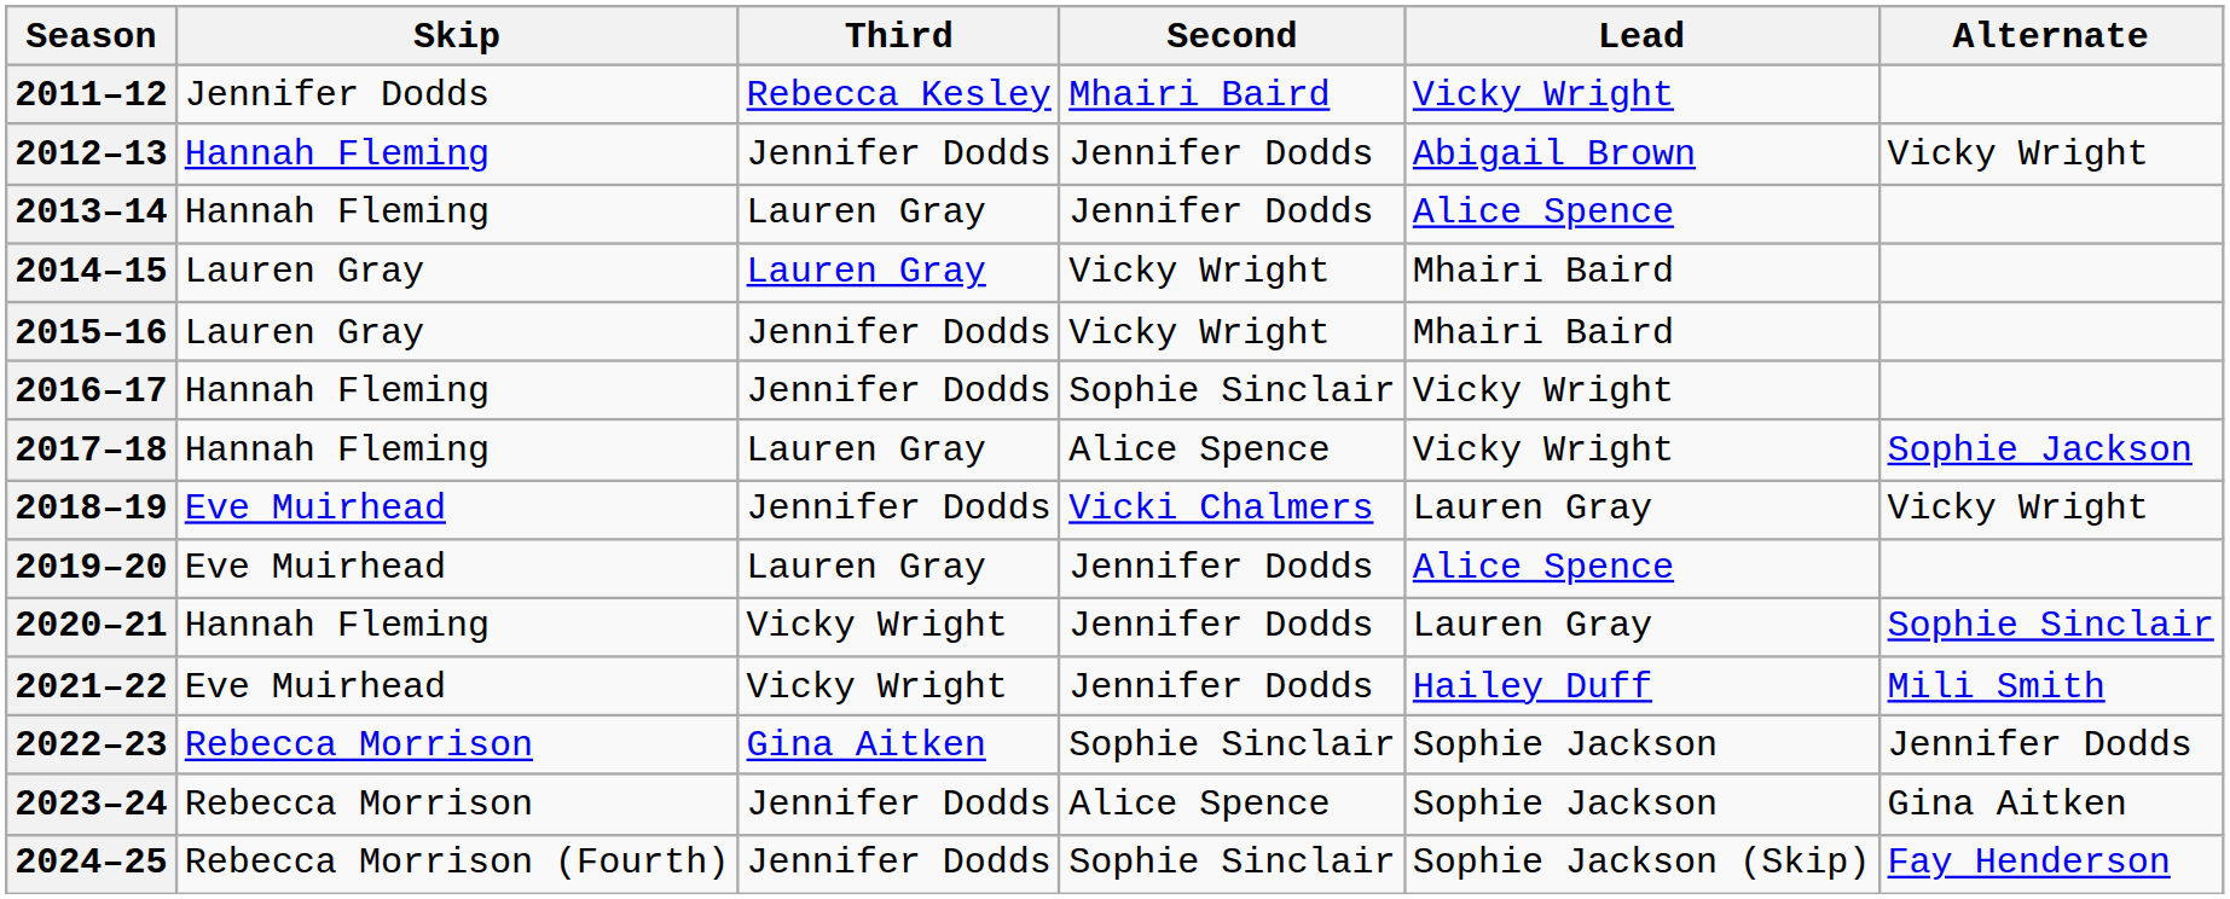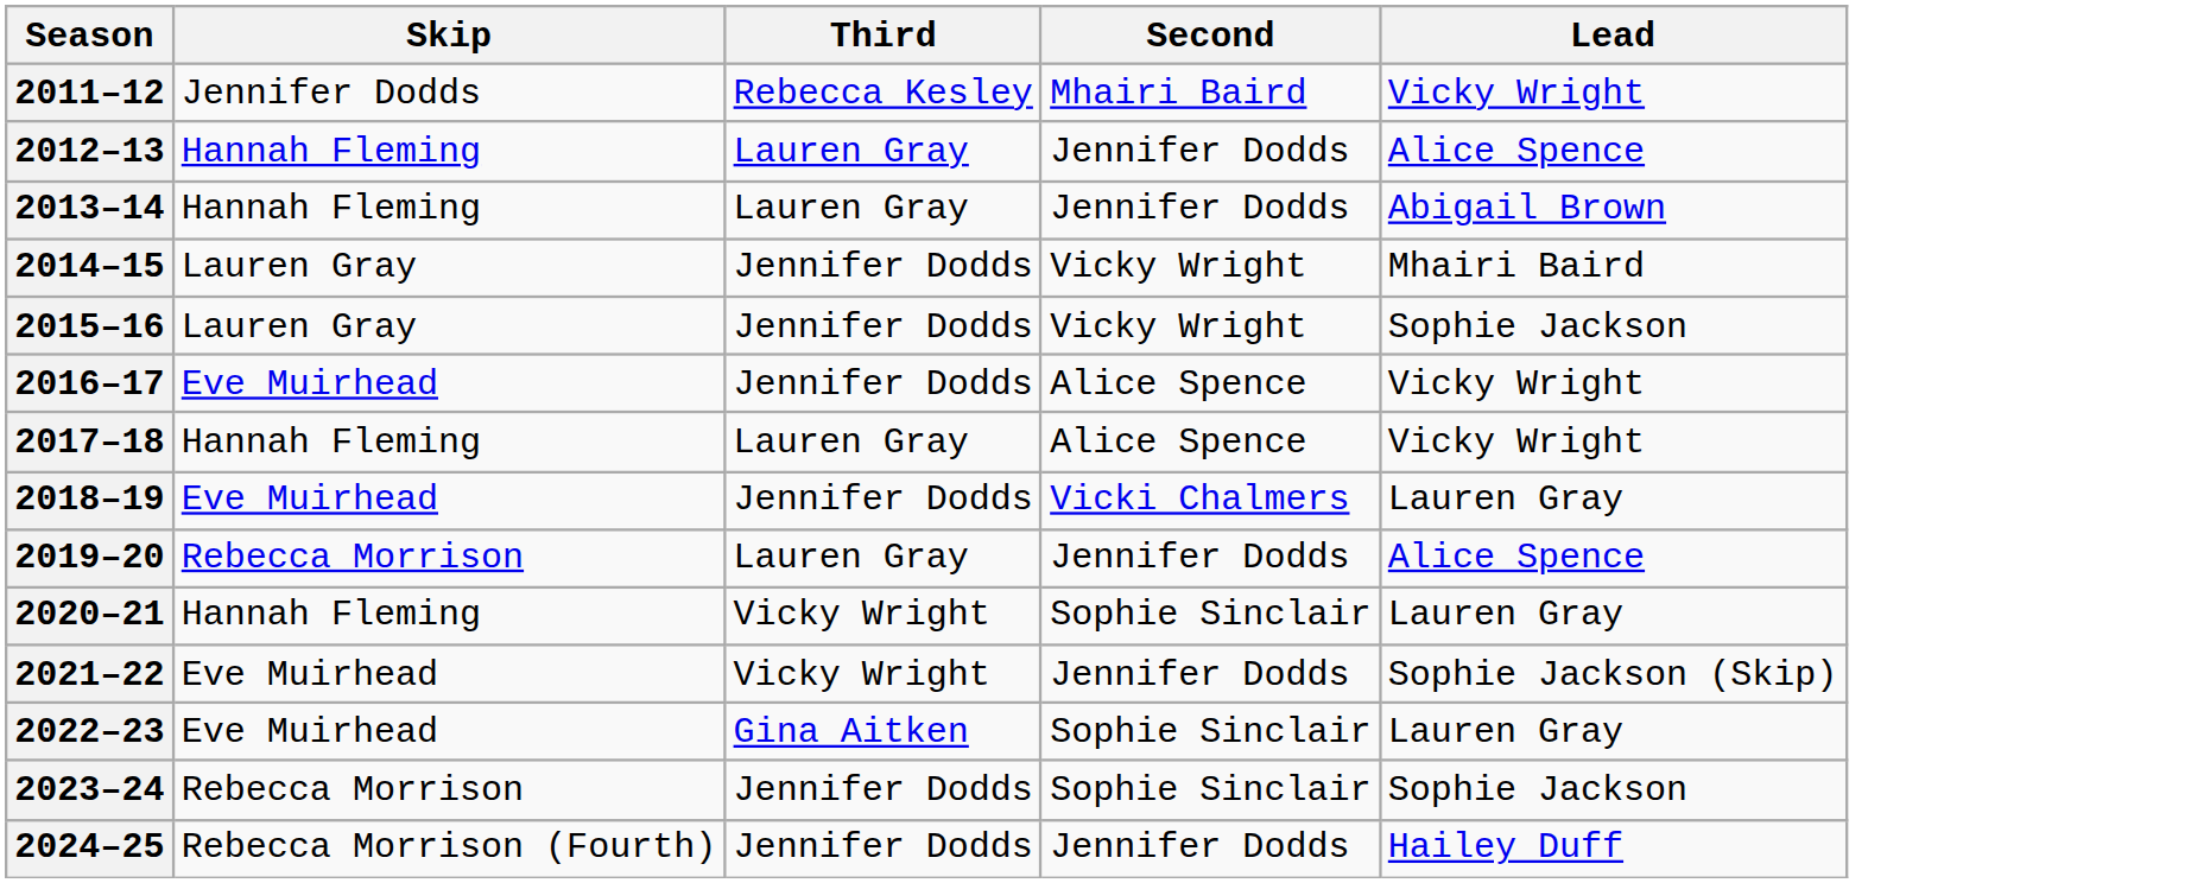 <table class="wikitable">
 <tr>
 <th scope="col">Season</th>
 <th scope="col">Skip</th>
 <th scope="col">Third</th>
 <th scope="col">Second</th>
 <th scope="col">Lead</th>
-<th scope="col">Alternate</th>
 </tr>
 <tr>
 <th scope="row">2011–12</th>
 <td>Jennifer Dodds</td>
 <td><a href='#'>Rebecca Kesley</a></td>
 <td><a href='#'>Mhairi Baird</a></td>
 <td><a href='#'>Vicky Wright</a></td>
-<td></td>
 </tr>
 <tr>
 <th scope="row">2012–13</th>
 <td><a href='#'>Hannah Fleming</a></td>
+<td><a href='#'>Lauren Gray</a></td>
 <td>Jennifer Dodds</td>
-<td>Jennifer Dodds</td>
-<td><a href='#'>Abigail Brown</a></td>
-<td>Vicky Wright</td>
+<td><a href='#'>Alice Spence</a></td>
 </tr>
 <tr>
 <th scope="row">2013–14</th>
 <td>Hannah Fleming</td>
 <td>Lauren Gray</td>
 <td>Jennifer Dodds</td>
-<td><a href='#'>Alice Spence</a></td>
-<td></td>
+<td><a href='#'>Abigail Brown</a></td>
 </tr>
 <tr>
 <th scope="row">2014–15</th>
 <td>Lauren Gray</td>
-<td><a href='#'>Lauren Gray</a></td>
+<td>Jennifer Dodds</td>
 <td>Vicky Wright</td>
 <td>Mhairi Baird</td>
-<td></td>
 </tr>
 <tr>
 <th scope="row">2015–16</th>
 <td>Lauren Gray</td>
 <td>Jennifer Dodds</td>
 <td>Vicky Wright</td>
-<td>Mhairi Baird</td>
-<td></td>
+<td>Sophie Jackson</td>
 </tr>
 <tr>
 <th scope="row">2016–17</th>
-<td>Hannah Fleming</td>
+<td><a href='#'>Eve Muirhead</a></td>
 <td>Jennifer Dodds</td>
-<td>Sophie Sinclair</td>
+<td>Alice Spence</td>
 <td>Vicky Wright</td>
-<td></td>
 </tr>
 <tr>
 <th scope="row">2017–18</th>
 <td>Hannah Fleming</td>
 <td>Lauren Gray</td>
 <td>Alice Spence</td>
 <td>Vicky Wright</td>
-<td><a href='#'>Sophie Jackson</a></td>
 </tr>
 <tr>
 <th scope="row">2018–19</th>
 <td><a href='#'>Eve Muirhead</a></td>
 <td>Jennifer Dodds</td>
 <td><a href='#'>Vicki Chalmers</a></td>
 <td>Lauren Gray</td>
-<td>Vicky Wright</td>
 </tr>
 <tr>
 <th scope="row">2019–20</th>
-<td>Eve Muirhead</td>
+<td><a href='#'>Rebecca Morrison</a></td>
 <td>Lauren Gray</td>
 <td>Jennifer Dodds</td>
 <td><a href='#'>Alice Spence</a></td>
-<td></td>
 </tr>
 <tr>
 <th scope="row">2020–21</th>
 <td>Hannah Fleming</td>
 <td>Vicky Wright</td>
-<td>Jennifer Dodds</td>
+<td>Sophie Sinclair</td>
 <td>Lauren Gray</td>
-<td><a href='#'>Sophie Sinclair</a></td>
 </tr>
 <tr>
 <th scope="row">2021–22</th>
 <td>Eve Muirhead</td>
 <td>Vicky Wright</td>
 <td>Jennifer Dodds</td>
-<td><a href='#'>Hailey Duff</a></td>
-<td><a href='#'>Mili Smith</a></td>
+<td>Sophie Jackson (Skip)</td>
 </tr>
 <tr>
 <th scope="row">2022–23</th>
-<td><a href='#'>Rebecca Morrison</a></td>
+<td>Eve Muirhead</td>
 <td><a href='#'>Gina Aitken</a></td>
 <td>Sophie Sinclair</td>
-<td>Sophie Jackson</td>
-<td>Jennifer Dodds</td>
+<td>Lauren Gray</td>
 </tr>
 <tr>
 <th scope="row">2023–24</th>
 <td>Rebecca Morrison</td>
 <td>Jennifer Dodds</td>
-<td>Alice Spence</td>
+<td>Sophie Sinclair</td>
 <td>Sophie Jackson</td>
-<td>Gina Aitken</td>
 </tr>
 <tr>
 <th scope="row">2024–25</th>
 <td>Rebecca Morrison (Fourth)</td>
 <td>Jennifer Dodds</td>
-<td>Sophie Sinclair</td>
-<td>Sophie Jackson (Skip)</td>
-<td><a href='#'>Fay Henderson</a></td>
+<td>Jennifer Dodds</td>
+<td><a href='#'>Hailey Duff</a></td>
 </tr>
 </table>
